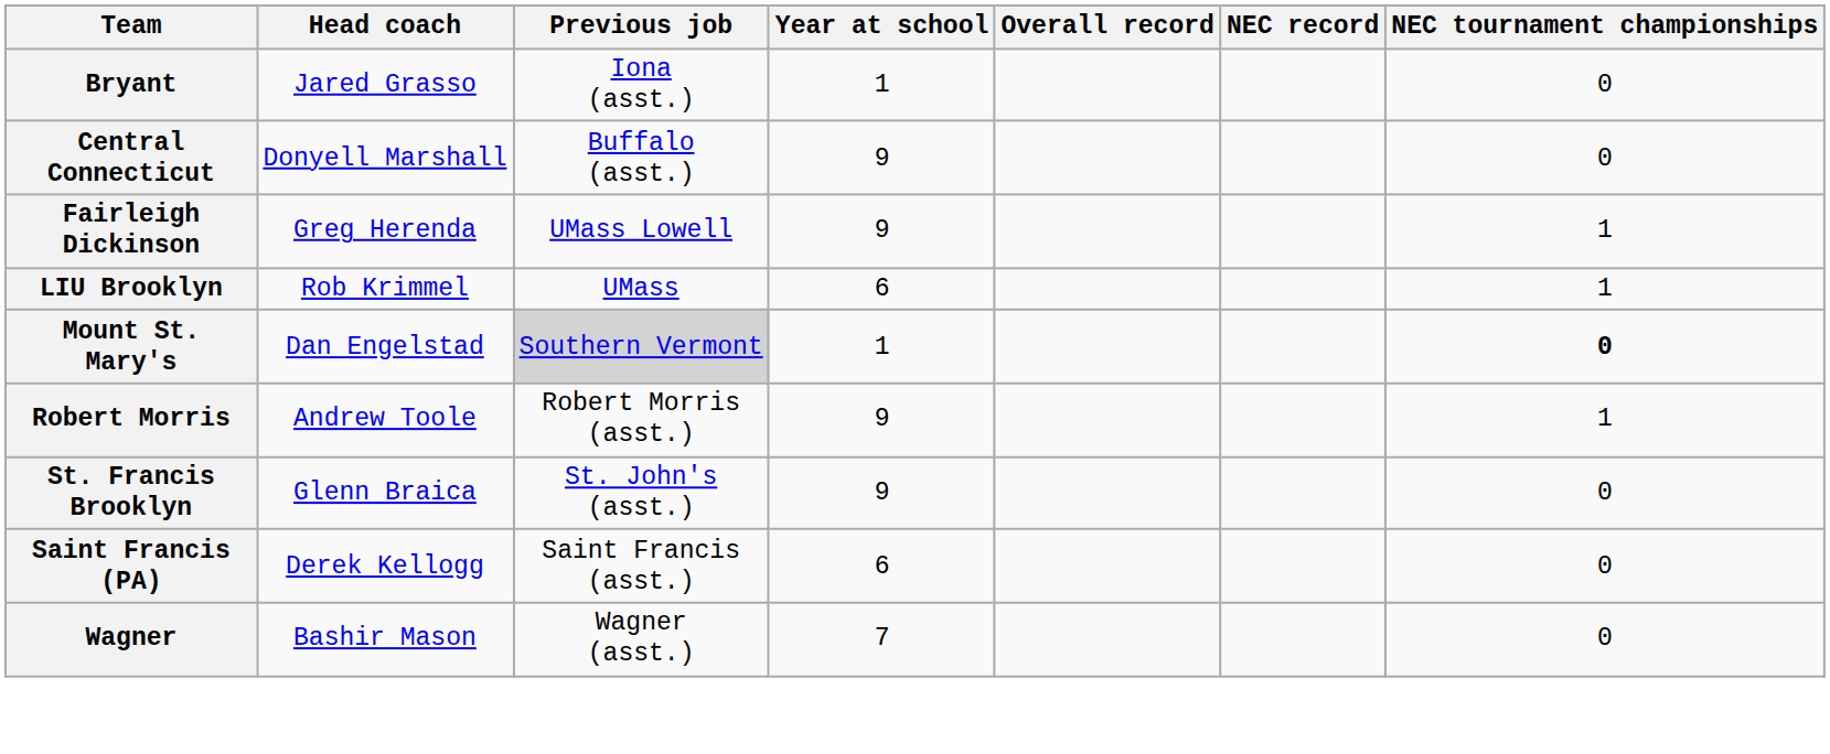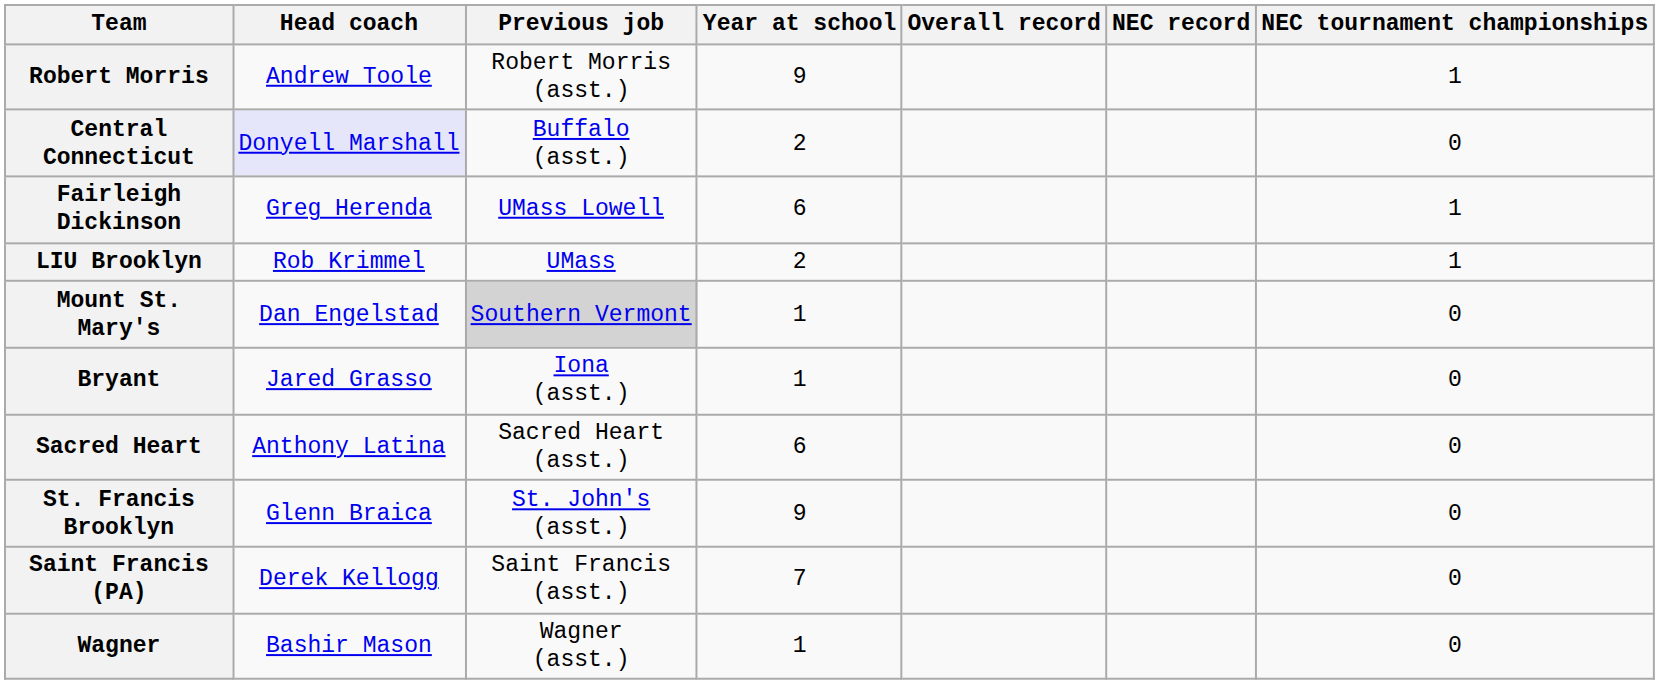 <table class="wikitable sortable" style="text-align: center;font-size:90%;">
 <tr>
 <th width="110">Team</th>
 <th>Head coach</th>
 <th>Previous job</th>
 <th>Year at school</th>
 <th>Overall record</th>
 <th>NEC record</th>
 <th>NEC tournament championships</th>
 </tr>
 <tr>
-<th style=>Bryant</th>
-<td><a href='#'>Jared Grasso</a></td>
-<td><a href='#'>Iona</a> <br>(asst.)</td>
-<td>1</td>
+<th style=>Robert Morris</th>
+<td><a href='#'>Andrew Toole</a></td>
+<td>Robert Morris<br>(asst.)</td>
+<td>9</td>
 <td></td>
 <td></td>
-<td>0</td>
+<td>1</td>
 </tr>
 <tr>
 <th style=>Central Connecticut</th>
-<td><a href='#'>Donyell Marshall</a></td>
+<td style="background: lavender;"><a href='#'>Donyell Marshall</a></td>
 <td><a href='#'>Buffalo</a><br>(asst.)</td>
-<td>9</td>
+<td>2</td>
 <td></td>
 <td></td>
 <td>0</td>
 </tr>
 <tr>
 <th style=>Fairleigh Dickinson</th>
 <td><a href='#'>Greg Herenda</a></td>
 <td><a href='#'>UMass Lowell</a></td>
-<td>9</td>
+<td>6</td>
 <td></td>
 <td></td>
 <td>1</td>
 </tr>
 <tr>
 <th style=>LIU Brooklyn</th>
 <td><a href='#'>Rob Krimmel</a></td>
 <td><a href='#'>UMass</a></td>
-<td>6</td>
+<td>2</td>
 <td></td>
 <td></td>
 <td>1</td>
 </tr>
 <tr>
 <th style=>Mount St. Mary's</th>
 <td><a href='#'>Dan Engelstad</a></td>
 <td style="background: lightgrey;"><a href='#'>Southern Vermont</a></td>
 <td>1</td>
 <td></td>
 <td></td>
-<td><strong>0</strong></td>
+<td>0</td>
 </tr>
 <tr>
-<th style=>Robert Morris</th>
-<td><a href='#'>Andrew Toole</a></td>
-<td>Robert Morris<br>(asst.)</td>
-<td>9</td>
+<th style=>Bryant</th>
+<td><a href='#'>Jared Grasso</a></td>
+<td><a href='#'>Iona</a> <br>(asst.)</td>
+<td>1</td>
 <td></td>
 <td></td>
-<td>1</td>
+<td>0</td>
+</tr>
+<tr>
+<th style=>Sacred Heart</th>
+<td><a href='#'>Anthony Latina</a></td>
+<td>Sacred Heart<br>(asst.)</td>
+<td>6</td>
+<td></td>
+<td></td>
+<td>0</td>
 </tr>
 <tr>
 <th style=>St. Francis Brooklyn</th>
 <td><a href='#'>Glenn Braica</a></td>
 <td><a href='#'>St. John's</a><br>(asst.)</td>
 <td>9</td>
 <td></td>
 <td></td>
 <td>0</td>
 </tr>
 <tr>
 <th style=>Saint Francis (PA)</th>
 <td><a href='#'>Derek Kellogg</a></td>
 <td>Saint Francis<br>(asst.)</td>
-<td>6</td>
+<td>7</td>
 <td></td>
 <td></td>
 <td>0</td>
 </tr>
 <tr>
 <th style=>Wagner</th>
 <td><a href='#'>Bashir Mason</a></td>
 <td>Wagner<br>(asst.)</td>
-<td>7</td>
+<td>1</td>
 <td></td>
 <td></td>
 <td>0</td>
 </tr>
 </table>
